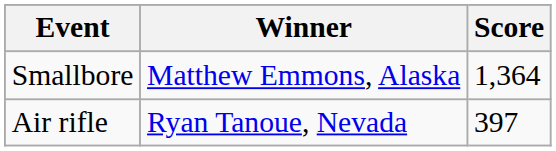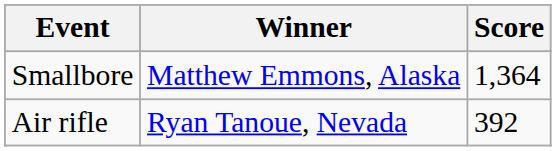 <table class="wikitable sortable">
 <tr>
 <th>Event</th>
 <th>Winner</th>
 <th>Score</th>
 </tr>
 <tr>
 <td>Smallbore</td>
 <td><a href='#'>Matthew Emmons</a>, <a href='#'>Alaska</a></td>
 <td>1,364</td>
 </tr>
 <tr>
 <td>Air rifle</td>
 <td><a href='#'>Ryan Tanoue</a>, <a href='#'>Nevada</a></td>
-<td>397</td>
+<td>392</td>
 </tr>
 </table>
